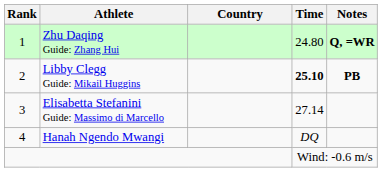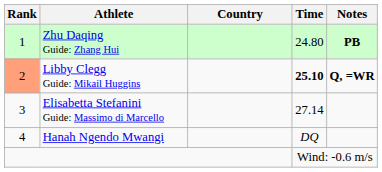 <table class="wikitable sortable" style="text-align:center">
 <tr>
 <th>Rank</th>
 <th style="width:180px">Athlete</th>
 <th style="width:125px">Country</th>
 <th>Time</th>
 <th>Notes</th>
 </tr>
 <tr style="background:#cfc;">
 <td>1</td>
 <td style="text-align:left;"><a href='#'>Zhu Daqing</a><br><small>Guide: <a href='#'>Zhang Hui</a></small></td>
 <td style="text-align:left;"></td>
 <td>24.80</td>
-<td><strong>Q, =WR</strong></td>
+<td><strong>PB</strong></td>
 </tr>
 <tr>
-<td>2</td>
+<td style="background: lightsalmon;">2</td>
 <td style="text-align:left;"><a href='#'>Libby Clegg</a><br><small>Guide: <a href='#'>Mikail Huggins</a></small></td>
 <td style="text-align:left;"></td>
 <td><strong>25.10</strong></td>
-<td><strong>PB</strong></td>
+<td><strong>Q, =WR</strong></td>
 </tr>
 <tr>
 <td>3</td>
 <td style="text-align:left;"><a href='#'>Elisabetta Stefanini</a><br><small>Guide: <a href='#'>Massimo di Marcello</a></small></td>
 <td style="text-align:left;"></td>
 <td>27.14</td>
 <td></td>
 </tr>
 <tr>
 <td>4</td>
 <td style="text-align:left;"><a href='#'>Hanah Ngendo Mwangi</a></td>
 <td style="text-align:left;"></td>
 <td><em>DQ</em></td>
 <td></td>
 </tr>
 <tr class="sortbottom">
 <td colspan="3"></td>
 <td colspan="2">Wind: -0.6 m/s</td>
 </tr>
 </table>
